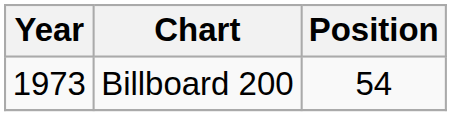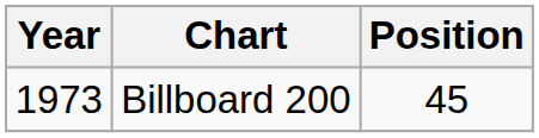 <table class="wikitable">
 <tr>
 <th>Year</th>
 <th>Chart</th>
 <th>Position</th>
 </tr>
 <tr>
 <td>1973</td>
 <td>Billboard 200</td>
-<td align="center">54</td>
+<td align="center">45</td>
 </tr>
 <tr>
 </tr>
 </table>
